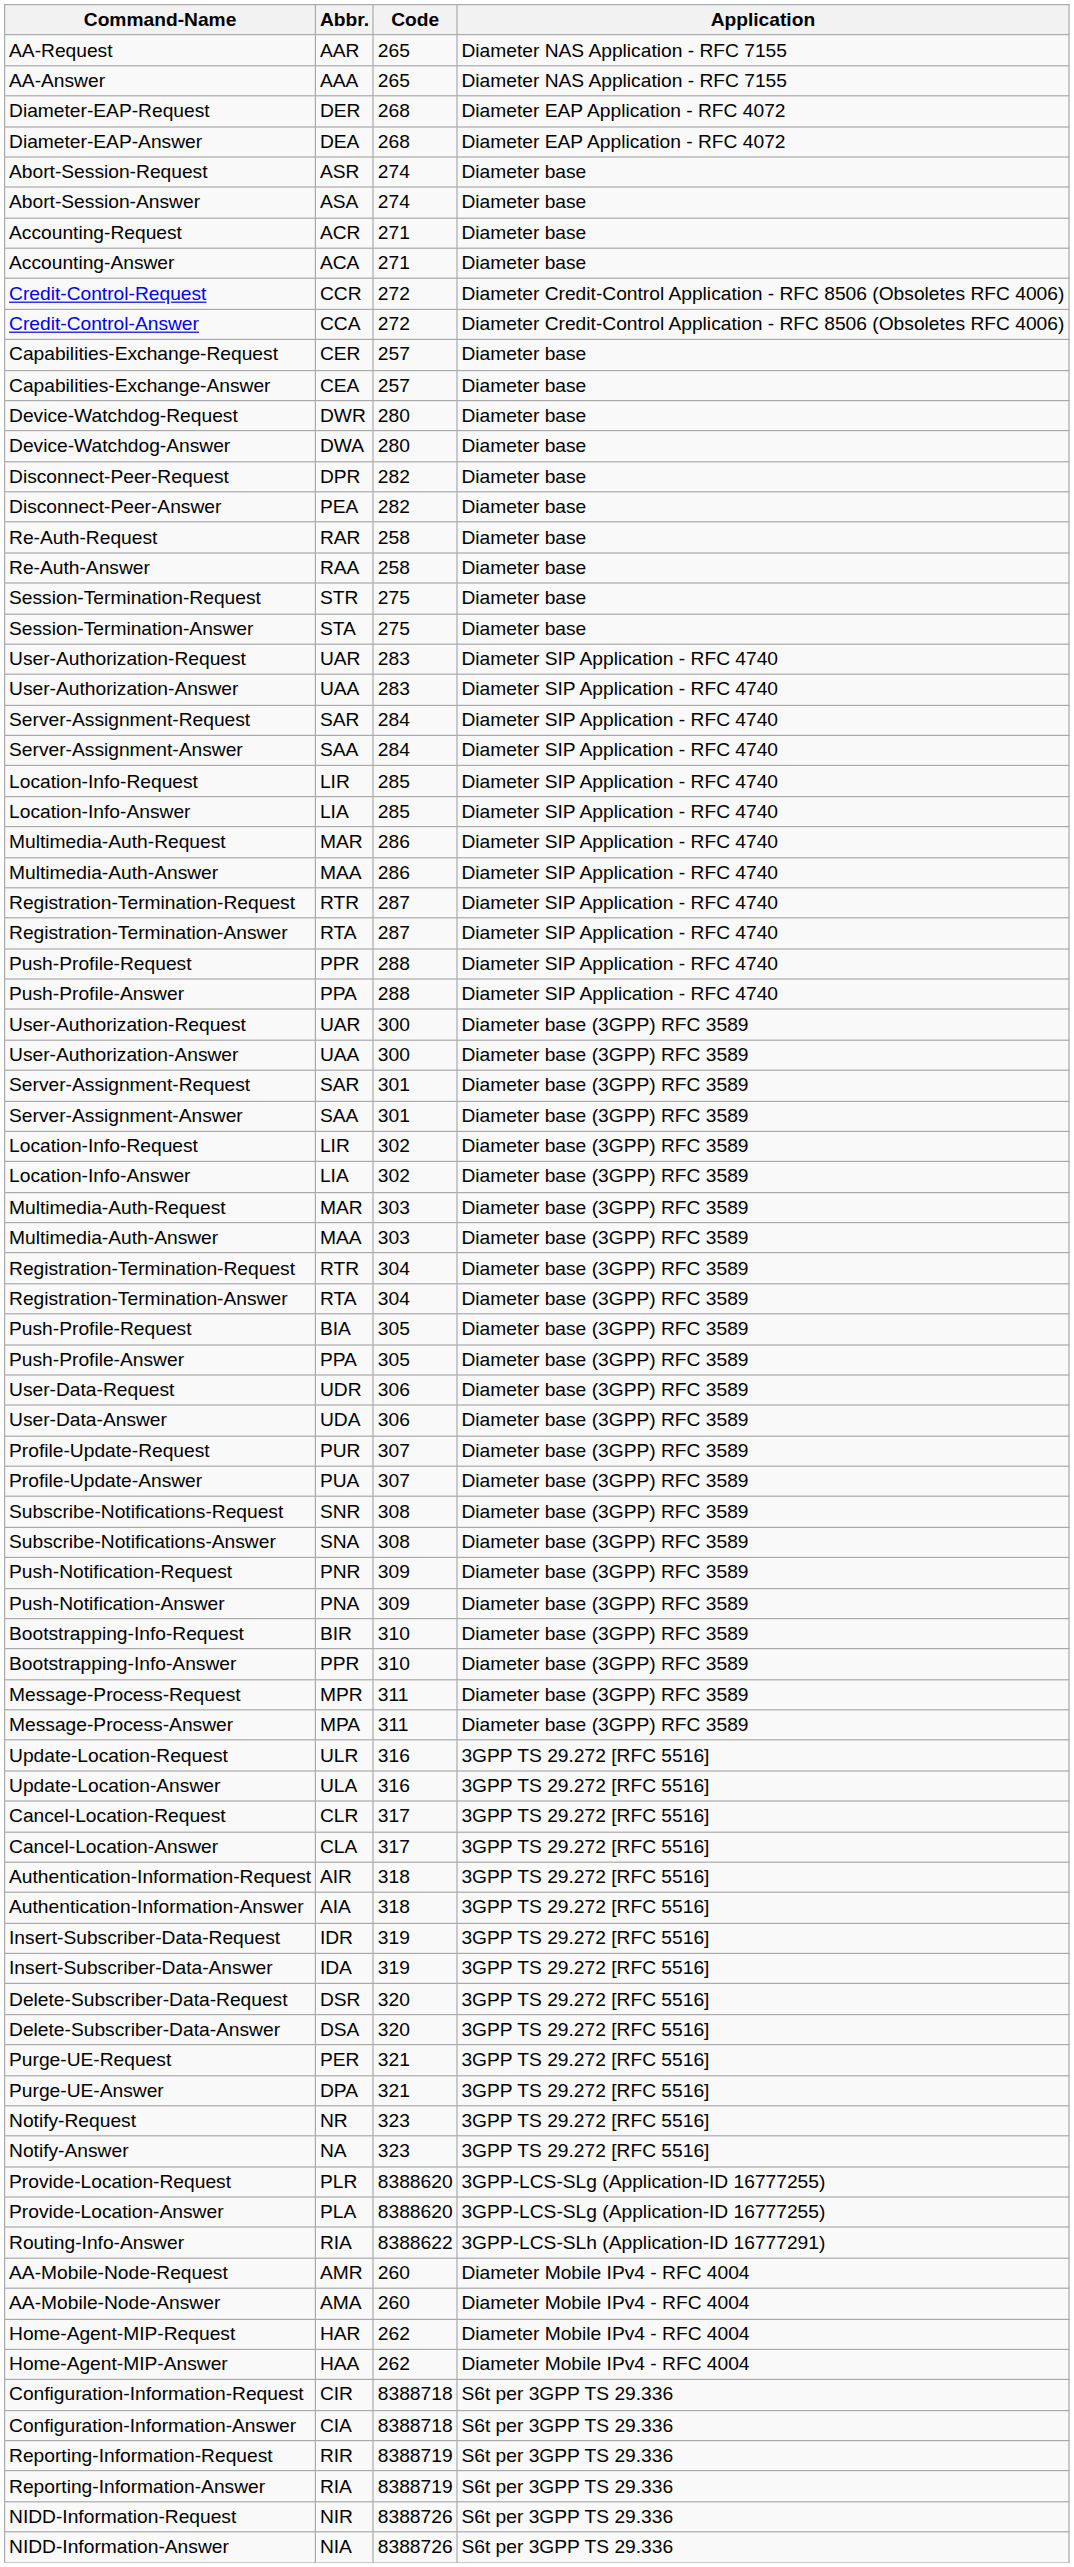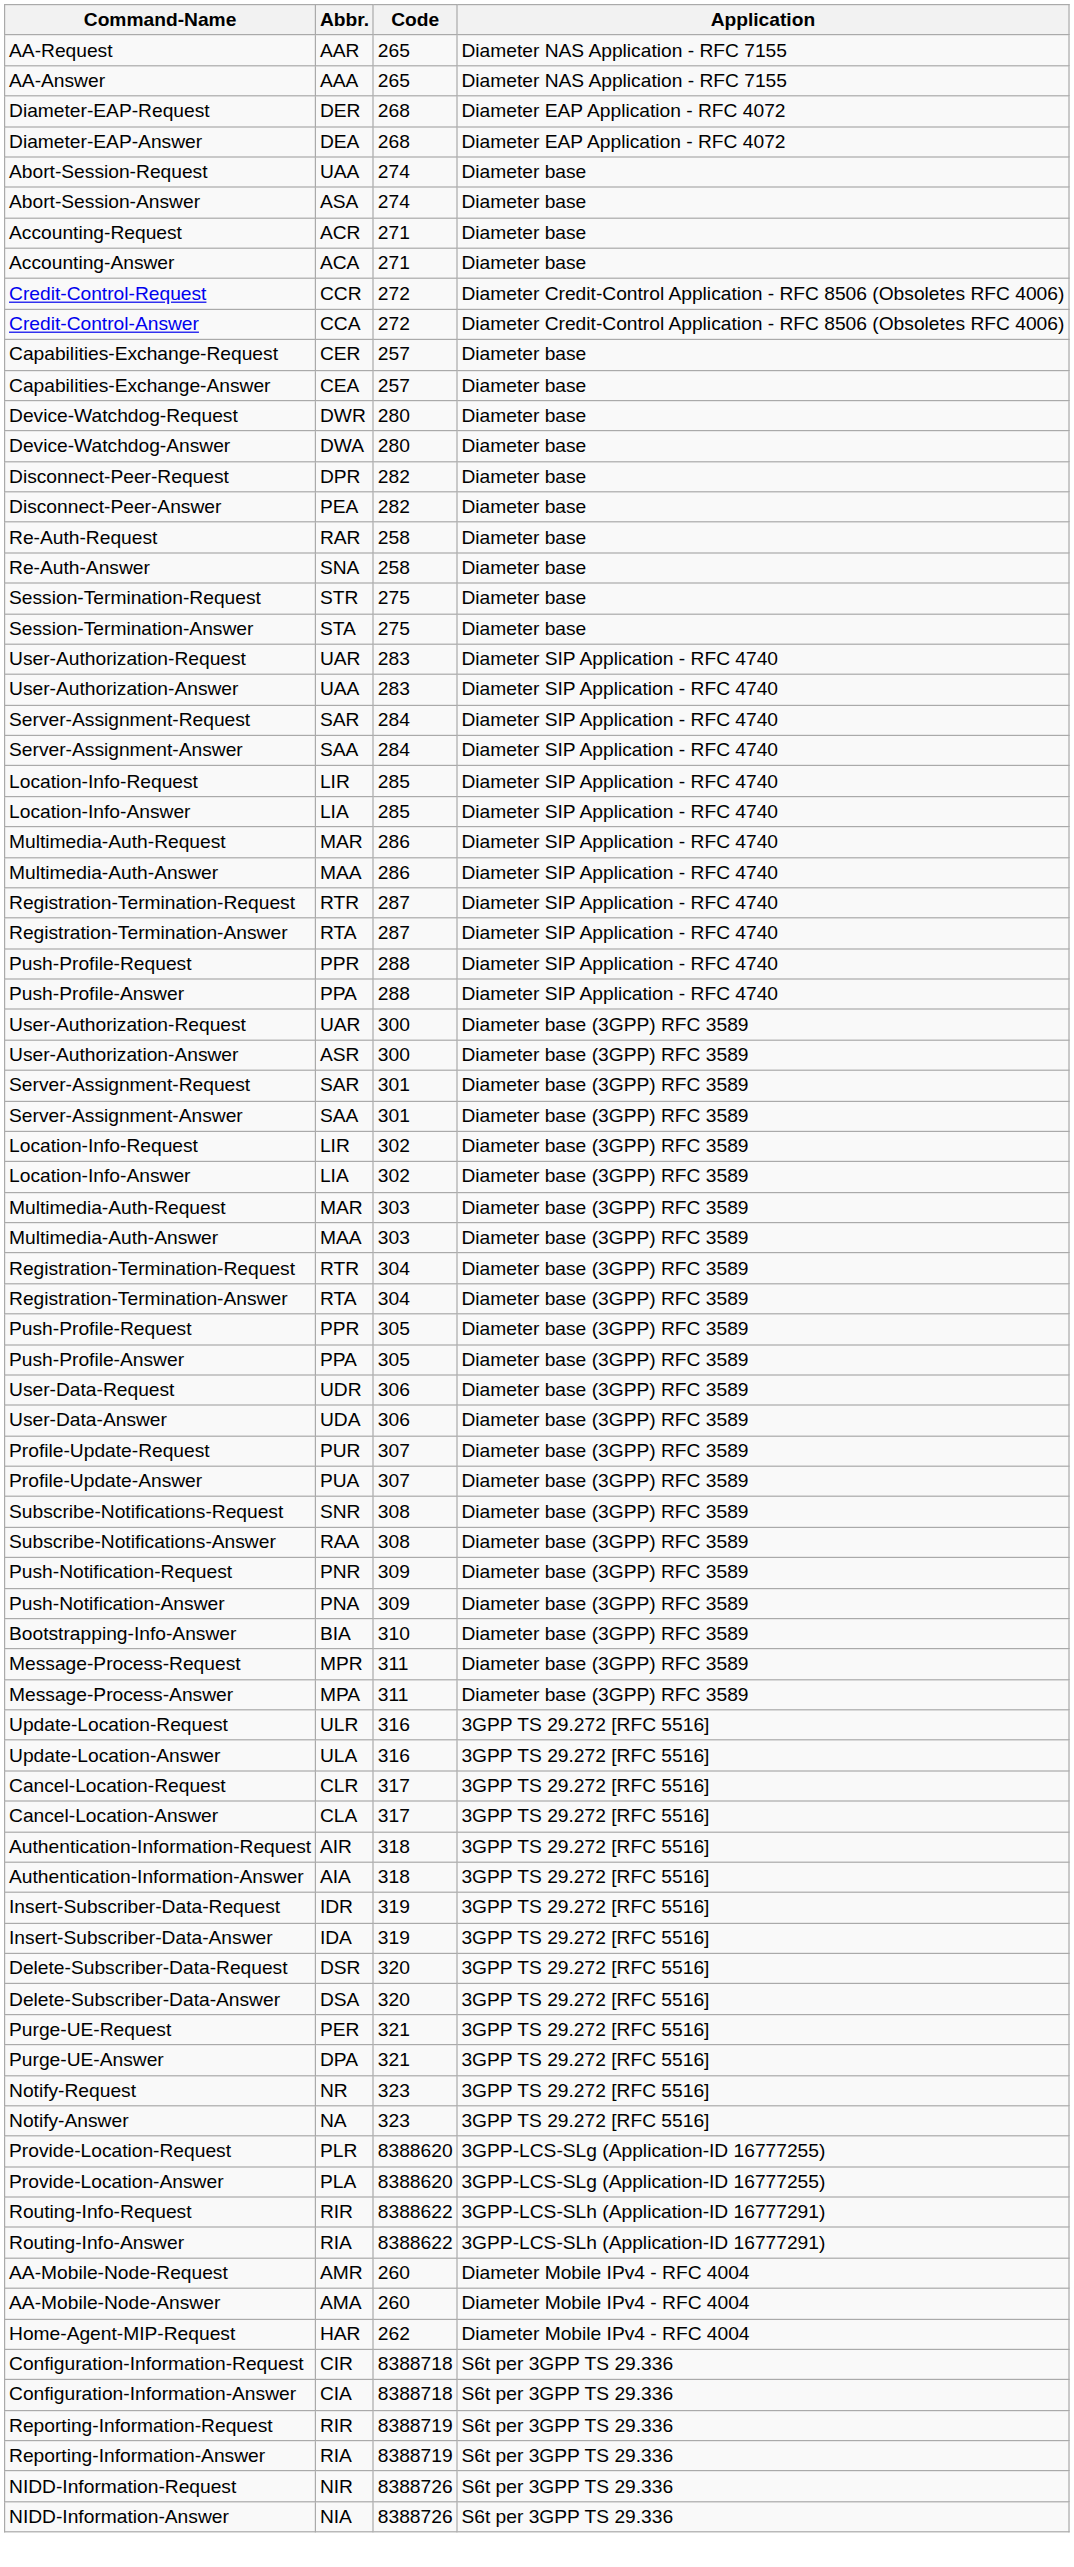 <table class="wikitable sortable">
 <tr>
 <th align=left>Command-Name</th>
 <th>Abbr.</th>
 <th>Code</th>
 <th>Application</th>
 </tr>
 <tr>
 <td>AA-Request</td>
 <td>AAR</td>
 <td>265</td>
 <td>Diameter NAS Application - RFC 7155</td>
 </tr>
 <tr>
 <td>AA-Answer</td>
 <td>AAA</td>
 <td>265</td>
 <td>Diameter NAS Application - RFC 7155</td>
 </tr>
 <tr>
 <td>Diameter-EAP-Request</td>
 <td>DER</td>
 <td>268</td>
 <td>Diameter EAP Application - RFC 4072</td>
 </tr>
 <tr>
 <td>Diameter-EAP-Answer</td>
 <td>DEA</td>
 <td>268</td>
 <td>Diameter EAP Application - RFC 4072</td>
 </tr>
 <tr>
 <td>Abort-Session-Request</td>
-<td>ASR</td>
+<td>UAA</td>
 <td>274</td>
 <td>Diameter base</td>
 </tr>
 <tr>
 <td>Abort-Session-Answer</td>
 <td>ASA</td>
 <td>274</td>
 <td>Diameter base</td>
 </tr>
 <tr>
 <td>Accounting-Request</td>
 <td>ACR</td>
 <td>271</td>
 <td>Diameter base</td>
 </tr>
 <tr>
 <td>Accounting-Answer</td>
 <td>ACA</td>
 <td>271</td>
 <td>Diameter base</td>
 </tr>
 <tr>
 <td><a href='#'>Credit-Control-Request</a></td>
 <td>CCR</td>
 <td>272</td>
 <td>Diameter Credit-Control Application - RFC 8506 (Obsoletes RFC 4006)</td>
 </tr>
 <tr>
 <td><a href='#'>Credit-Control-Answer</a></td>
 <td>CCA</td>
 <td>272</td>
 <td>Diameter Credit-Control Application - RFC 8506 (Obsoletes RFC 4006)</td>
 </tr>
 <tr>
 <td>Capabilities-Exchange-Request</td>
 <td>CER</td>
 <td>257</td>
 <td>Diameter base</td>
 </tr>
 <tr>
 <td>Capabilities-Exchange-Answer</td>
 <td>CEA</td>
 <td>257</td>
 <td>Diameter base</td>
 </tr>
 <tr>
 <td>Device-Watchdog-Request</td>
 <td>DWR</td>
 <td>280</td>
 <td>Diameter base</td>
 </tr>
 <tr>
 <td>Device-Watchdog-Answer</td>
 <td>DWA</td>
 <td>280</td>
 <td>Diameter base</td>
 </tr>
 <tr>
 <td>Disconnect-Peer-Request</td>
 <td>DPR</td>
 <td>282</td>
 <td>Diameter base</td>
 </tr>
 <tr>
 <td>Disconnect-Peer-Answer</td>
 <td>PEA</td>
 <td>282</td>
 <td>Diameter base</td>
 </tr>
 <tr>
 <td>Re-Auth-Request</td>
 <td>RAR</td>
 <td>258</td>
 <td>Diameter base</td>
 </tr>
 <tr>
 <td>Re-Auth-Answer</td>
-<td>RAA</td>
+<td>SNA</td>
 <td>258</td>
 <td>Diameter base</td>
 </tr>
 <tr>
 <td>Session-Termination-Request</td>
 <td>STR</td>
 <td>275</td>
 <td>Diameter base</td>
 </tr>
 <tr>
 <td>Session-Termination-Answer</td>
 <td>STA</td>
 <td>275</td>
 <td>Diameter base</td>
 </tr>
 <tr>
 <td>User-Authorization-Request</td>
 <td>UAR</td>
 <td>283</td>
 <td>Diameter SIP Application - RFC 4740</td>
 </tr>
 <tr>
 <td>User-Authorization-Answer</td>
 <td>UAA</td>
 <td>283</td>
 <td>Diameter SIP Application - RFC 4740</td>
 </tr>
 <tr>
 <td>Server-Assignment-Request</td>
 <td>SAR</td>
 <td>284</td>
 <td>Diameter SIP Application - RFC 4740</td>
 </tr>
 <tr>
 <td>Server-Assignment-Answer</td>
 <td>SAA</td>
 <td>284</td>
 <td>Diameter SIP Application - RFC 4740</td>
 </tr>
 <tr>
 <td>Location-Info-Request</td>
 <td>LIR</td>
 <td>285</td>
 <td>Diameter SIP Application - RFC 4740</td>
 </tr>
 <tr>
 <td>Location-Info-Answer</td>
 <td>LIA</td>
 <td>285</td>
 <td>Diameter SIP Application - RFC 4740</td>
 </tr>
 <tr>
 <td>Multimedia-Auth-Request</td>
 <td>MAR</td>
 <td>286</td>
 <td>Diameter SIP Application - RFC 4740</td>
 </tr>
 <tr>
 <td>Multimedia-Auth-Answer</td>
 <td>MAA</td>
 <td>286</td>
 <td>Diameter SIP Application - RFC 4740</td>
 </tr>
 <tr>
 <td>Registration-Termination-Request</td>
 <td>RTR</td>
 <td>287</td>
 <td>Diameter SIP Application - RFC 4740</td>
 </tr>
 <tr>
 <td>Registration-Termination-Answer</td>
 <td>RTA</td>
 <td>287</td>
 <td>Diameter SIP Application - RFC 4740</td>
 </tr>
 <tr>
 <td>Push-Profile-Request</td>
 <td>PPR</td>
 <td>288</td>
 <td>Diameter SIP Application - RFC 4740</td>
 </tr>
 <tr>
 <td>Push-Profile-Answer</td>
 <td>PPA</td>
 <td>288</td>
 <td>Diameter SIP Application - RFC 4740</td>
 </tr>
 <tr>
 <td>User-Authorization-Request</td>
 <td>UAR</td>
 <td>300</td>
 <td>Diameter base (3GPP) RFC 3589</td>
 </tr>
 <tr>
 <td>User-Authorization-Answer</td>
-<td>UAA</td>
+<td>ASR</td>
 <td>300</td>
 <td>Diameter base (3GPP) RFC 3589</td>
 </tr>
 <tr>
 <td>Server-Assignment-Request</td>
 <td>SAR</td>
 <td>301</td>
 <td>Diameter base (3GPP) RFC 3589</td>
 </tr>
 <tr>
 <td>Server-Assignment-Answer</td>
 <td>SAA</td>
 <td>301</td>
 <td>Diameter base (3GPP) RFC 3589</td>
 </tr>
 <tr>
 <td>Location-Info-Request</td>
 <td>LIR</td>
 <td>302</td>
 <td>Diameter base (3GPP) RFC 3589</td>
 </tr>
 <tr>
 <td>Location-Info-Answer</td>
 <td>LIA</td>
 <td>302</td>
 <td>Diameter base (3GPP) RFC 3589</td>
 </tr>
 <tr>
 <td>Multimedia-Auth-Request</td>
 <td>MAR</td>
 <td>303</td>
 <td>Diameter base (3GPP) RFC 3589</td>
 </tr>
 <tr>
 <td>Multimedia-Auth-Answer</td>
 <td>MAA</td>
 <td>303</td>
 <td>Diameter base (3GPP) RFC 3589</td>
 </tr>
 <tr>
 <td>Registration-Termination-Request</td>
 <td>RTR</td>
 <td>304</td>
 <td>Diameter base (3GPP) RFC 3589</td>
 </tr>
 <tr>
 <td>Registration-Termination-Answer</td>
 <td>RTA</td>
 <td>304</td>
 <td>Diameter base (3GPP) RFC 3589</td>
 </tr>
 <tr>
 <td>Push-Profile-Request</td>
-<td>BIA</td>
+<td>PPR</td>
 <td>305</td>
 <td>Diameter base (3GPP) RFC 3589</td>
 </tr>
 <tr>
 <td>Push-Profile-Answer</td>
 <td>PPA</td>
 <td>305</td>
 <td>Diameter base (3GPP) RFC 3589</td>
 </tr>
 <tr>
 <td>User-Data-Request</td>
 <td>UDR</td>
 <td>306</td>
 <td>Diameter base (3GPP) RFC 3589</td>
 </tr>
 <tr>
 <td>User-Data-Answer</td>
 <td>UDA</td>
 <td>306</td>
 <td>Diameter base (3GPP) RFC 3589</td>
 </tr>
 <tr>
 <td>Profile-Update-Request</td>
 <td>PUR</td>
 <td>307</td>
 <td>Diameter base (3GPP) RFC 3589</td>
 </tr>
 <tr>
 <td>Profile-Update-Answer</td>
 <td>PUA</td>
 <td>307</td>
 <td>Diameter base (3GPP) RFC 3589</td>
 </tr>
 <tr>
 <td>Subscribe-Notifications-Request</td>
 <td>SNR</td>
 <td>308</td>
 <td>Diameter base (3GPP) RFC 3589</td>
 </tr>
 <tr>
 <td>Subscribe-Notifications-Answer</td>
-<td>SNA</td>
+<td>RAA</td>
 <td>308</td>
 <td>Diameter base (3GPP) RFC 3589</td>
 </tr>
 <tr>
 <td>Push-Notification-Request</td>
 <td>PNR</td>
 <td>309</td>
 <td>Diameter base (3GPP) RFC 3589</td>
 </tr>
 <tr>
 <td>Push-Notification-Answer</td>
 <td>PNA</td>
 <td>309</td>
 <td>Diameter base (3GPP) RFC 3589</td>
 </tr>
 <tr>
-<td>Bootstrapping-Info-Request</td>
-<td>BIR</td>
-<td>310</td>
-<td>Diameter base (3GPP) RFC 3589</td>
-</tr>
-<tr>
 <td>Bootstrapping-Info-Answer</td>
-<td>PPR</td>
+<td>BIA</td>
 <td>310</td>
 <td>Diameter base (3GPP) RFC 3589</td>
 </tr>
 <tr>
 <td>Message-Process-Request</td>
 <td>MPR</td>
 <td>311</td>
 <td>Diameter base (3GPP) RFC 3589</td>
 </tr>
 <tr>
 <td>Message-Process-Answer</td>
 <td>MPA</td>
 <td>311</td>
 <td>Diameter base (3GPP) RFC 3589</td>
 </tr>
 <tr>
 <td>Update-Location-Request</td>
 <td>ULR</td>
 <td>316</td>
 <td>3GPP TS 29.272 [RFC 5516]</td>
 </tr>
 <tr>
 <td>Update-Location-Answer</td>
 <td>ULA</td>
 <td>316</td>
 <td>3GPP TS 29.272 [RFC 5516]</td>
 </tr>
 <tr>
 <td>Cancel-Location-Request</td>
 <td>CLR</td>
 <td>317</td>
 <td>3GPP TS 29.272 [RFC 5516]</td>
 </tr>
 <tr>
 <td>Cancel-Location-Answer</td>
 <td>CLA</td>
 <td>317</td>
 <td>3GPP TS 29.272 [RFC 5516]</td>
 </tr>
 <tr>
 <td>Authentication-Information-Request</td>
 <td>AIR</td>
 <td>318</td>
 <td>3GPP TS 29.272 [RFC 5516]</td>
 </tr>
 <tr>
 <td>Authentication-Information-Answer</td>
 <td>AIA</td>
 <td>318</td>
 <td>3GPP TS 29.272 [RFC 5516]</td>
 </tr>
 <tr>
 <td>Insert-Subscriber-Data-Request</td>
 <td>IDR</td>
 <td>319</td>
 <td>3GPP TS 29.272 [RFC 5516]</td>
 </tr>
 <tr>
 <td>Insert-Subscriber-Data-Answer</td>
 <td>IDA</td>
 <td>319</td>
 <td>3GPP TS 29.272 [RFC 5516]</td>
 </tr>
 <tr>
 <td>Delete-Subscriber-Data-Request</td>
 <td>DSR</td>
 <td>320</td>
 <td>3GPP TS 29.272 [RFC 5516]</td>
 </tr>
 <tr>
 <td>Delete-Subscriber-Data-Answer</td>
 <td>DSA</td>
 <td>320</td>
 <td>3GPP TS 29.272 [RFC 5516]</td>
 </tr>
 <tr>
 <td>Purge-UE-Request</td>
 <td>PER</td>
 <td>321</td>
 <td>3GPP TS 29.272 [RFC 5516]</td>
 </tr>
 <tr>
 <td>Purge-UE-Answer</td>
 <td>DPA</td>
 <td>321</td>
 <td>3GPP TS 29.272 [RFC 5516]</td>
 </tr>
 <tr>
 <td>Notify-Request</td>
 <td>NR</td>
 <td>323</td>
 <td>3GPP TS 29.272 [RFC 5516]</td>
 </tr>
 <tr>
 <td>Notify-Answer</td>
 <td>NA</td>
 <td>323</td>
 <td>3GPP TS 29.272 [RFC 5516]</td>
 </tr>
 <tr>
 <td>Provide-Location-Request</td>
 <td>PLR</td>
 <td>8388620</td>
 <td>3GPP-LCS-SLg (Application-ID 16777255)</td>
 </tr>
 <tr>
 <td>Provide-Location-Answer</td>
 <td>PLA</td>
 <td>8388620</td>
 <td>3GPP-LCS-SLg (Application-ID 16777255)</td>
 </tr>
 <tr>
+<td>Routing-Info-Request</td>
+<td>RIR</td>
+<td>8388622</td>
+<td>3GPP-LCS-SLh (Application-ID 16777291)</td>
+</tr>
+<tr>
 <td>Routing-Info-Answer</td>
 <td>RIA</td>
 <td>8388622</td>
 <td>3GPP-LCS-SLh (Application-ID 16777291)</td>
 </tr>
 <tr>
 <td>AA-Mobile-Node-Request</td>
 <td>AMR</td>
 <td>260</td>
 <td>Diameter Mobile IPv4 - RFC 4004</td>
 </tr>
 <tr>
 <td>AA-Mobile-Node-Answer</td>
 <td>AMA</td>
 <td>260</td>
 <td>Diameter Mobile IPv4 - RFC 4004</td>
 </tr>
 <tr>
 <td>Home-Agent-MIP-Request</td>
 <td>HAR</td>
-<td>262</td>
-<td>Diameter Mobile IPv4 - RFC 4004</td>
-</tr>
-<tr>
-<td>Home-Agent-MIP-Answer</td>
-<td>HAA</td>
 <td>262</td>
 <td>Diameter Mobile IPv4 - RFC 4004</td>
 </tr>
 <tr>
 <td>Configuration-Information-Request</td>
 <td>CIR</td>
 <td>8388718</td>
 <td>S6t per 3GPP TS 29.336</td>
 </tr>
 <tr>
 <td>Configuration-Information-Answer</td>
 <td>CIA</td>
 <td>8388718</td>
 <td>S6t per 3GPP TS 29.336</td>
 </tr>
 <tr>
 <td>Reporting-Information-Request</td>
 <td>RIR</td>
 <td>8388719</td>
 <td>S6t per 3GPP TS 29.336</td>
 </tr>
 <tr>
 <td>Reporting-Information-Answer</td>
 <td>RIA</td>
 <td>8388719</td>
 <td>S6t per 3GPP TS 29.336</td>
 </tr>
 <tr>
 <td>NIDD-Information-Request</td>
 <td>NIR</td>
 <td>8388726</td>
 <td>S6t per 3GPP TS 29.336</td>
 </tr>
 <tr>
 <td>NIDD-Information-Answer</td>
 <td>NIA</td>
 <td>8388726</td>
 <td>S6t per 3GPP TS 29.336</td>
 </tr>
 </table>
